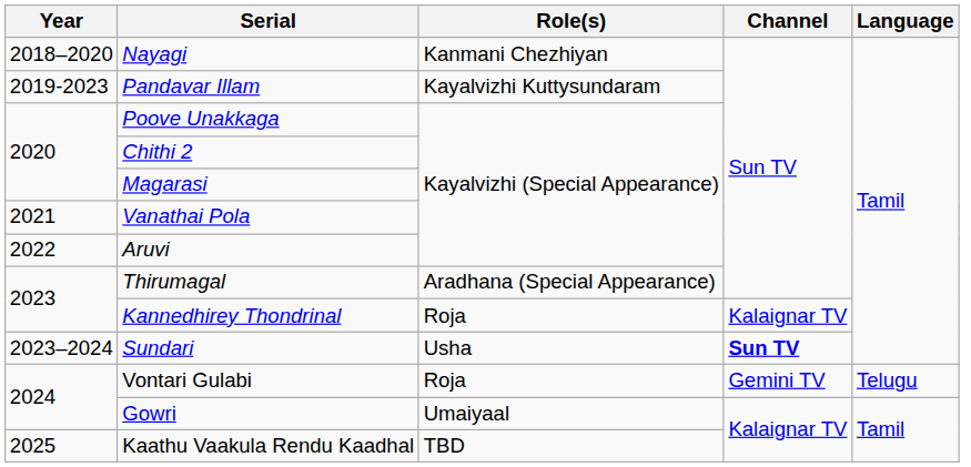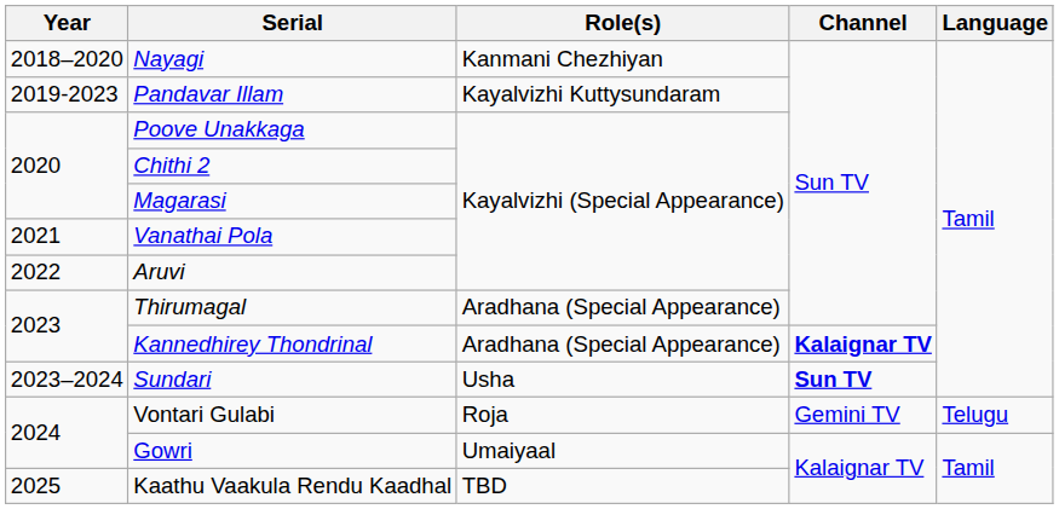 <table class="wikitable">
 <tr>
 <th>Year</th>
 <th>Serial</th>
 <th>Role(s)</th>
 <th>Channel</th>
 <th>Language</th>
 </tr>
 <tr>
 <td>2018–2020</td>
 <td><em><a href='#'>Nayagi</a></em></td>
 <td>Kanmani Chezhiyan</td>
 <td rowspan="8"><a href='#'>Sun TV</a></td>
 <td rowspan="10"><a href='#'>Tamil</a></td>
 </tr>
 <tr>
 <td>2019-2023</td>
 <td><em><a href='#'>Pandavar Illam</a></em></td>
 <td>Kayalvizhi Kuttysundaram</td>
 </tr>
 <tr>
 <td rowspan="3">2020</td>
 <td><em><a href='#'>Poove Unakkaga</a></em></td>
 <td rowspan="5">Kayalvizhi (Special Appearance)</td>
 </tr>
 <tr>
 <td><em><a href='#'>Chithi 2</a></em></td>
 </tr>
 <tr>
 <td><em><a href='#'>Magarasi</a></em></td>
 </tr>
 <tr>
 <td>2021</td>
 <td><em><a href='#'>Vanathai Pola</a></em></td>
 </tr>
 <tr>
 <td>2022</td>
 <td><em>Aruvi</em></td>
 </tr>
 <tr>
 <td rowspan="2">2023</td>
 <td><em>Thirumagal</em></td>
 <td>Aradhana (Special Appearance)</td>
 </tr>
 <tr>
 <td><em><a href='#'>Kannedhirey Thondrinal</a></em></td>
-<td>Roja</td>
-<td><a href='#'>Kalaignar TV</a></td>
+<td>Aradhana (Special Appearance)</td>
+<td><strong><a href='#'>Kalaignar TV</a></strong></td>
 </tr>
 <tr>
 <td>2023–2024</td>
 <td><em><a href='#'>Sundari</a></em></td>
 <td>Usha</td>
 <td><strong><a href='#'>Sun TV</a></strong></td>
 </tr>
 <tr>
 <td rowspan="2">2024</td>
 <td>Vontari Gulabi</td>
 <td>Roja</td>
 <td><a href='#'>Gemini TV</a></td>
 <td><a href='#'>Telugu</a></td>
 </tr>
 <tr>
 <td><a href='#'>Gowri</a></td>
 <td>Umaiyaal</td>
 <td rowspan="2"><a href='#'>Kalaignar TV</a></td>
 <td rowspan="2"><a href='#'>Tamil</a></td>
 </tr>
 <tr>
 <td>2025</td>
 <td>Kaathu Vaakula Rendu Kaadhal</td>
 <td>TBD</td>
 </tr>
 </table>
